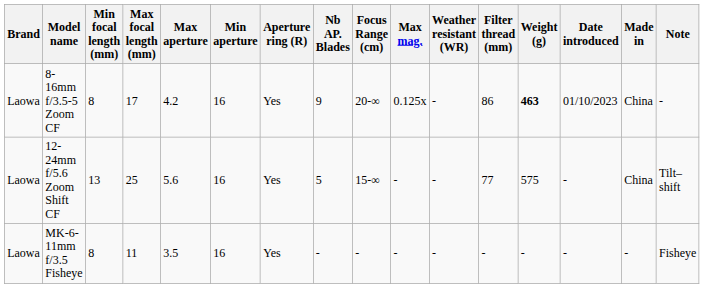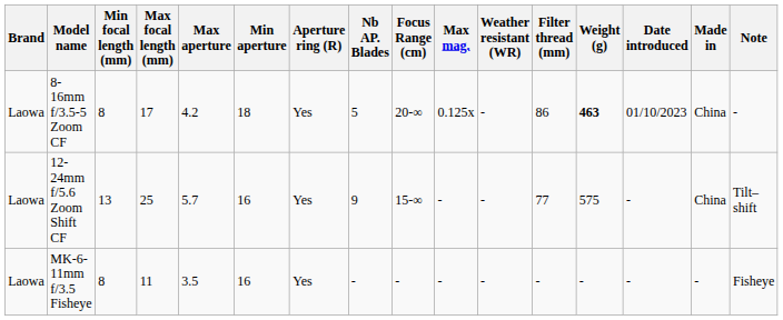 <table class="wikitable sortable">
 <tr>
 <th>Brand</th>
 <th>Model name</th>
 <th>Min focal length (mm)</th>
 <th>Max focal length (mm)</th>
 <th>Max aperture</th>
 <th>Min aperture</th>
 <th>Aperture ring (R)</th>
 <th>Nb AP. Blades</th>
 <th>Focus Range (cm)</th>
 <th>Max <a href='#'>mag.</a></th>
 <th>Weather resistant (WR)</th>
 <th>Filter thread (mm)</th>
 <th>Weight (g)</th>
 <th>Date introduced</th>
 <th>Made in</th>
 <th>Note</th>
 </tr>
 <tr>
 <td>Laowa</td>
 <td>8-16mm f/3.5-5 Zoom CF</td>
 <td>8</td>
 <td>17</td>
 <td>4.2</td>
-<td>16</td>
+<td>18</td>
 <td>Yes</td>
-<td>9</td>
+<td>5</td>
 <td>20-∞</td>
 <td>0.125x</td>
 <td>-</td>
 <td>86</td>
 <td><strong>463</strong></td>
 <td>01/10/2023</td>
 <td>China</td>
 <td>-</td>
 </tr>
 <tr>
 <td>Laowa</td>
 <td>12-24mm f/5.6 Zoom Shift CF</td>
 <td>13</td>
 <td>25</td>
-<td>5.6</td>
+<td>5.7</td>
 <td>16</td>
 <td>Yes</td>
-<td>5</td>
+<td>9</td>
 <td>15-∞</td>
 <td>-</td>
 <td>-</td>
 <td>77</td>
 <td>575</td>
 <td>-</td>
 <td>China</td>
 <td>Tilt–shift</td>
 </tr>
 <tr>
 <td>Laowa</td>
 <td>MK-6-11mm f/3.5 Fisheye</td>
 <td>8</td>
 <td>11</td>
 <td>3.5</td>
 <td>16</td>
 <td>Yes</td>
 <td>-</td>
 <td>-</td>
 <td>-</td>
 <td>-</td>
 <td>-</td>
 <td>-</td>
 <td>-</td>
 <td>-</td>
 <td>Fisheye</td>
 </tr>
 </table>
